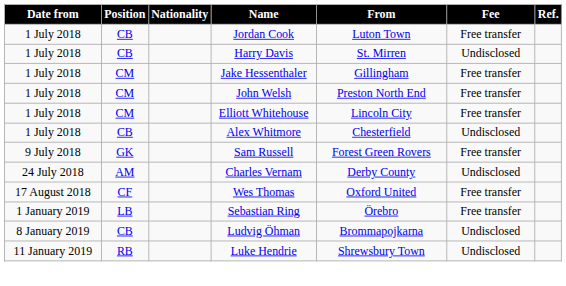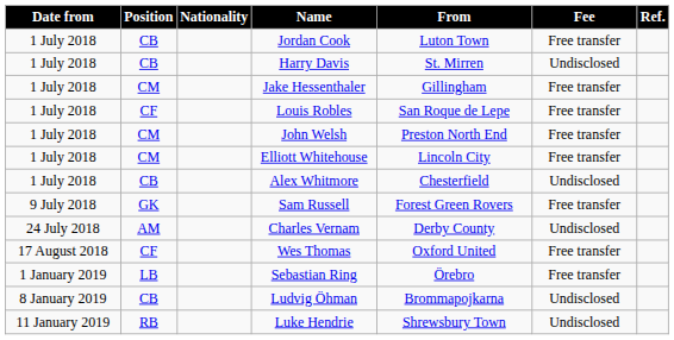 <table class="wikitable"  style="text-align:center; font-size:90%; ">
 <tr>
 <th style="background:black; color:white; width:110px;">Date from</th>
 <th style="background:black; color:white; width:50px;">Position</th>
 <th style="background:black; color:white; width:50px;">Nationality</th>
 <th style="background:black; color:white; width:120px;">Name</th>
 <th style="background:black; color:white; width:150px;">From</th>
 <th style="background:black; color:white; width:100px;">Fee</th>
 <th style="background:black; color:white; width:25px;">Ref.</th>
 </tr>
 <tr>
 <td>1 July 2018</td>
 <td><a href='#'>CB</a></td>
 <td></td>
 <td><a href='#'>Jordan Cook</a></td>
 <td> <a href='#'>Luton Town</a></td>
 <td>Free transfer</td>
 <td></td>
 </tr>
 <tr>
 <td>1 July 2018</td>
 <td><a href='#'>CB</a></td>
 <td></td>
 <td><a href='#'>Harry Davis</a></td>
 <td> <a href='#'>St. Mirren</a></td>
 <td>Undisclosed</td>
 <td></td>
 </tr>
 <tr>
 <td>1 July 2018</td>
 <td><a href='#'>CM</a></td>
 <td></td>
 <td><a href='#'>Jake Hessenthaler</a></td>
 <td> <a href='#'>Gillingham</a></td>
+<td>Free transfer</td>
+<td></td>
+</tr>
+<tr>
+<td>1 July 2018</td>
+<td><a href='#'>CF</a></td>
+<td></td>
+<td><a href='#'>Louis Robles</a></td>
+<td> <a href='#'>San Roque de Lepe</a></td>
 <td>Free transfer</td>
 <td></td>
 </tr>
 <tr>
 <td>1 July 2018</td>
 <td><a href='#'>CM</a></td>
 <td></td>
 <td><a href='#'>John Welsh</a></td>
 <td> <a href='#'>Preston North End</a></td>
 <td>Free transfer</td>
 <td></td>
 </tr>
 <tr>
 <td>1 July 2018</td>
 <td><a href='#'>CM</a></td>
 <td></td>
 <td><a href='#'>Elliott Whitehouse</a></td>
 <td> <a href='#'>Lincoln City</a></td>
 <td>Free transfer</td>
 <td></td>
 </tr>
 <tr>
 <td>1 July 2018</td>
 <td><a href='#'>CB</a></td>
 <td></td>
 <td><a href='#'>Alex Whitmore</a></td>
 <td> <a href='#'>Chesterfield</a></td>
 <td>Undisclosed</td>
 <td></td>
 </tr>
 <tr>
 <td>9 July 2018</td>
 <td><a href='#'>GK</a></td>
 <td></td>
 <td><a href='#'>Sam Russell</a></td>
 <td> <a href='#'>Forest Green Rovers</a></td>
 <td>Free transfer</td>
 <td></td>
 </tr>
 <tr>
 <td>24 July 2018</td>
 <td><a href='#'>AM</a></td>
 <td></td>
 <td><a href='#'>Charles Vernam</a></td>
 <td> <a href='#'>Derby County</a></td>
 <td>Undisclosed</td>
 <td></td>
 </tr>
 <tr>
 <td>17 August 2018</td>
 <td><a href='#'>CF</a></td>
 <td></td>
 <td><a href='#'>Wes Thomas</a></td>
 <td> <a href='#'>Oxford United</a></td>
 <td>Free transfer</td>
 <td></td>
 </tr>
 <tr>
 <td>1 January 2019</td>
 <td><a href='#'>LB</a></td>
 <td></td>
 <td><a href='#'>Sebastian Ring</a></td>
 <td> <a href='#'>Örebro</a></td>
 <td>Free transfer</td>
 <td></td>
 </tr>
 <tr>
 <td>8 January 2019</td>
 <td><a href='#'>CB</a></td>
 <td></td>
 <td><a href='#'>Ludvig Öhman</a></td>
 <td> <a href='#'>Brommapojkarna</a></td>
 <td>Undisclosed</td>
 <td></td>
 </tr>
 <tr>
 <td>11 January 2019</td>
 <td><a href='#'>RB</a></td>
 <td></td>
 <td><a href='#'>Luke Hendrie</a></td>
 <td> <a href='#'>Shrewsbury Town</a></td>
 <td>Undisclosed</td>
 <td></td>
 </tr>
 </table>
